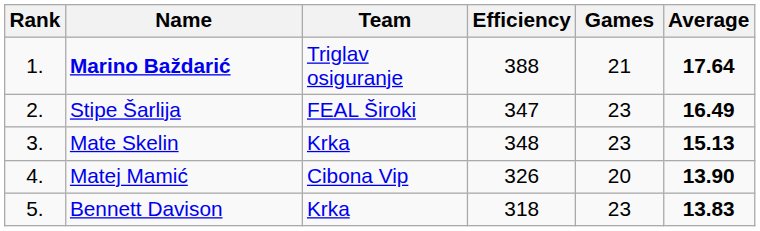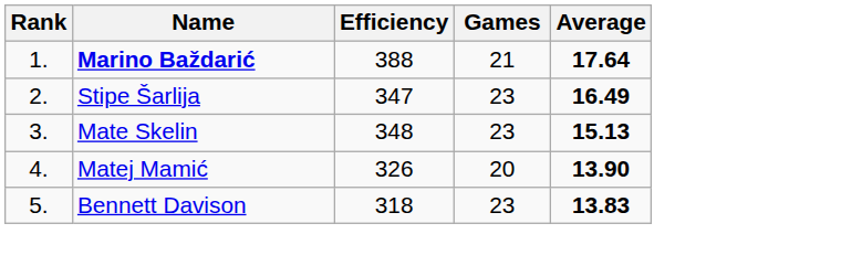 <table class="wikitable" style="text-align: center;">
 <tr>
 <th>Rank</th>
 <th width="175">Name</th>
-<th width="120">Team</th>
 <th width="60">Efficiency</th>
 <th width="60">Games</th>
 <th width="60">Average</th>
 </tr>
 <tr>
 <td>1.</td>
 <td align="left"> <strong><a href='#'>Marino Baždarić</a></strong></td>
-<td align="left"> <a href='#'>Triglav osiguranje</a></td>
 <td>388</td>
 <td>21</td>
 <td><strong>17.64</strong></td>
 </tr>
 <tr>
 <td>2.</td>
 <td align="left"> <a href='#'>Stipe Šarlija</a></td>
-<td align="left"> <a href='#'>FEAL Široki</a></td>
 <td>347</td>
 <td>23</td>
 <td><strong>16.49</strong></td>
 </tr>
 <tr>
 <td>3.</td>
 <td align="left"> <a href='#'>Mate Skelin </a></td>
-<td align="left"> <a href='#'>Krka</a></td>
 <td>348</td>
 <td>23</td>
 <td><strong>15.13</strong></td>
 </tr>
 <tr>
 <td>4.</td>
 <td align="left"> <a href='#'>Matej Mamić </a></td>
-<td align="left"> <a href='#'>Cibona Vip</a></td>
 <td>326</td>
 <td>20</td>
 <td><strong>13.90</strong></td>
 </tr>
 <tr>
 <td>5.</td>
 <td align="left"> <a href='#'>Bennett Davison</a></td>
-<td align="left"> <a href='#'>Krka</a></td>
 <td>318</td>
 <td>23</td>
 <td><strong>13.83</strong></td>
 </tr>
 </table>
